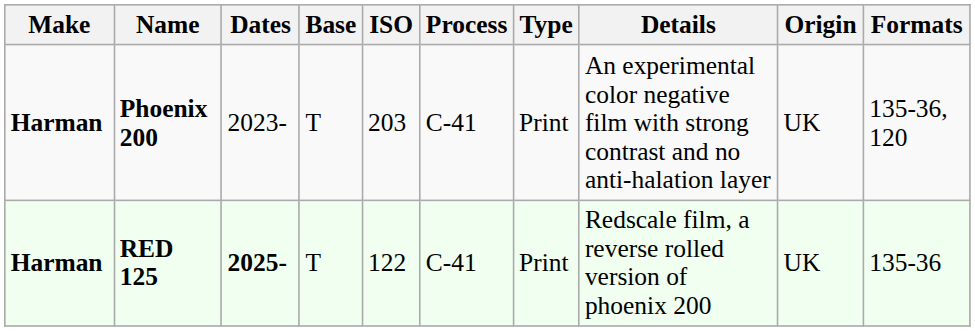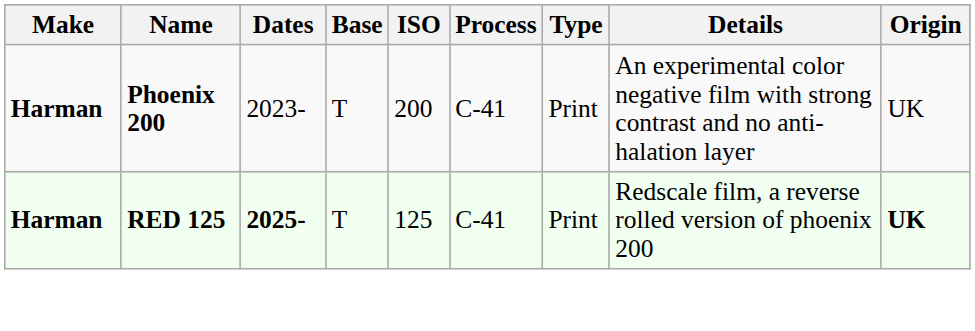 <table class="wikitable">
 <tr>
 <th scope="col" style="width: 100px;">Make</th>
 <th scope="col" style="width: 120px;">Name</th>
 <th scope="col" style="width: 80px;">Dates</th>
 <th scope="col" style="width: 30px;">Base</th>
 <th scope="col" style="width: 45px;">ISO</th>
 <th scope="col" style="width: 40px;">Process</th>
 <th scope="col" style="width: 40px;">Type</th>
 <th scope="col" style="width: 500px;">Details</th>
 <th scope="col" style="width: 60px;">Origin</th>
-<th scope="col" style="width: 80px;">Formats</th>
 </tr>
 <tr>
 <td><strong>Harman</strong></td>
 <td><strong>Phoenix 200</strong></td>
 <td>2023-</td>
 <td>T</td>
-<td>203</td>
+<td>200</td>
 <td>C-41</td>
 <td>Print</td>
 <td>An experimental color negative film with strong contrast and no anti-halation layer </td>
 <td>UK</td>
-<td>135-36, 120</td>
 </tr>
 <tr style="background:honeyDew;">
 <td><strong>Harman</strong></td>
 <td><strong>RED 125</strong></td>
 <td><strong>2025-</strong></td>
 <td>T</td>
-<td>122</td>
+<td>125</td>
 <td>C-41</td>
 <td>Print</td>
 <td>Redscale film, a reverse rolled version of phoenix 200 </td>
-<td>UK</td>
-<td>135-36</td>
+<td><strong>UK</strong></td>
 </tr>
 </table>
